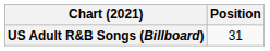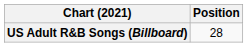 <table class="wikitable sortable plainrowheaders" style="text-align:center">
 <tr>
 <th>Chart (2021)</th>
 <th>Position</th>
 </tr>
 <tr>
 <th scope="row">US Adult R&B Songs (<em>Billboard</em>)</th>
-<td>31</td>
+<td>28</td>
 </tr>
 </table>
